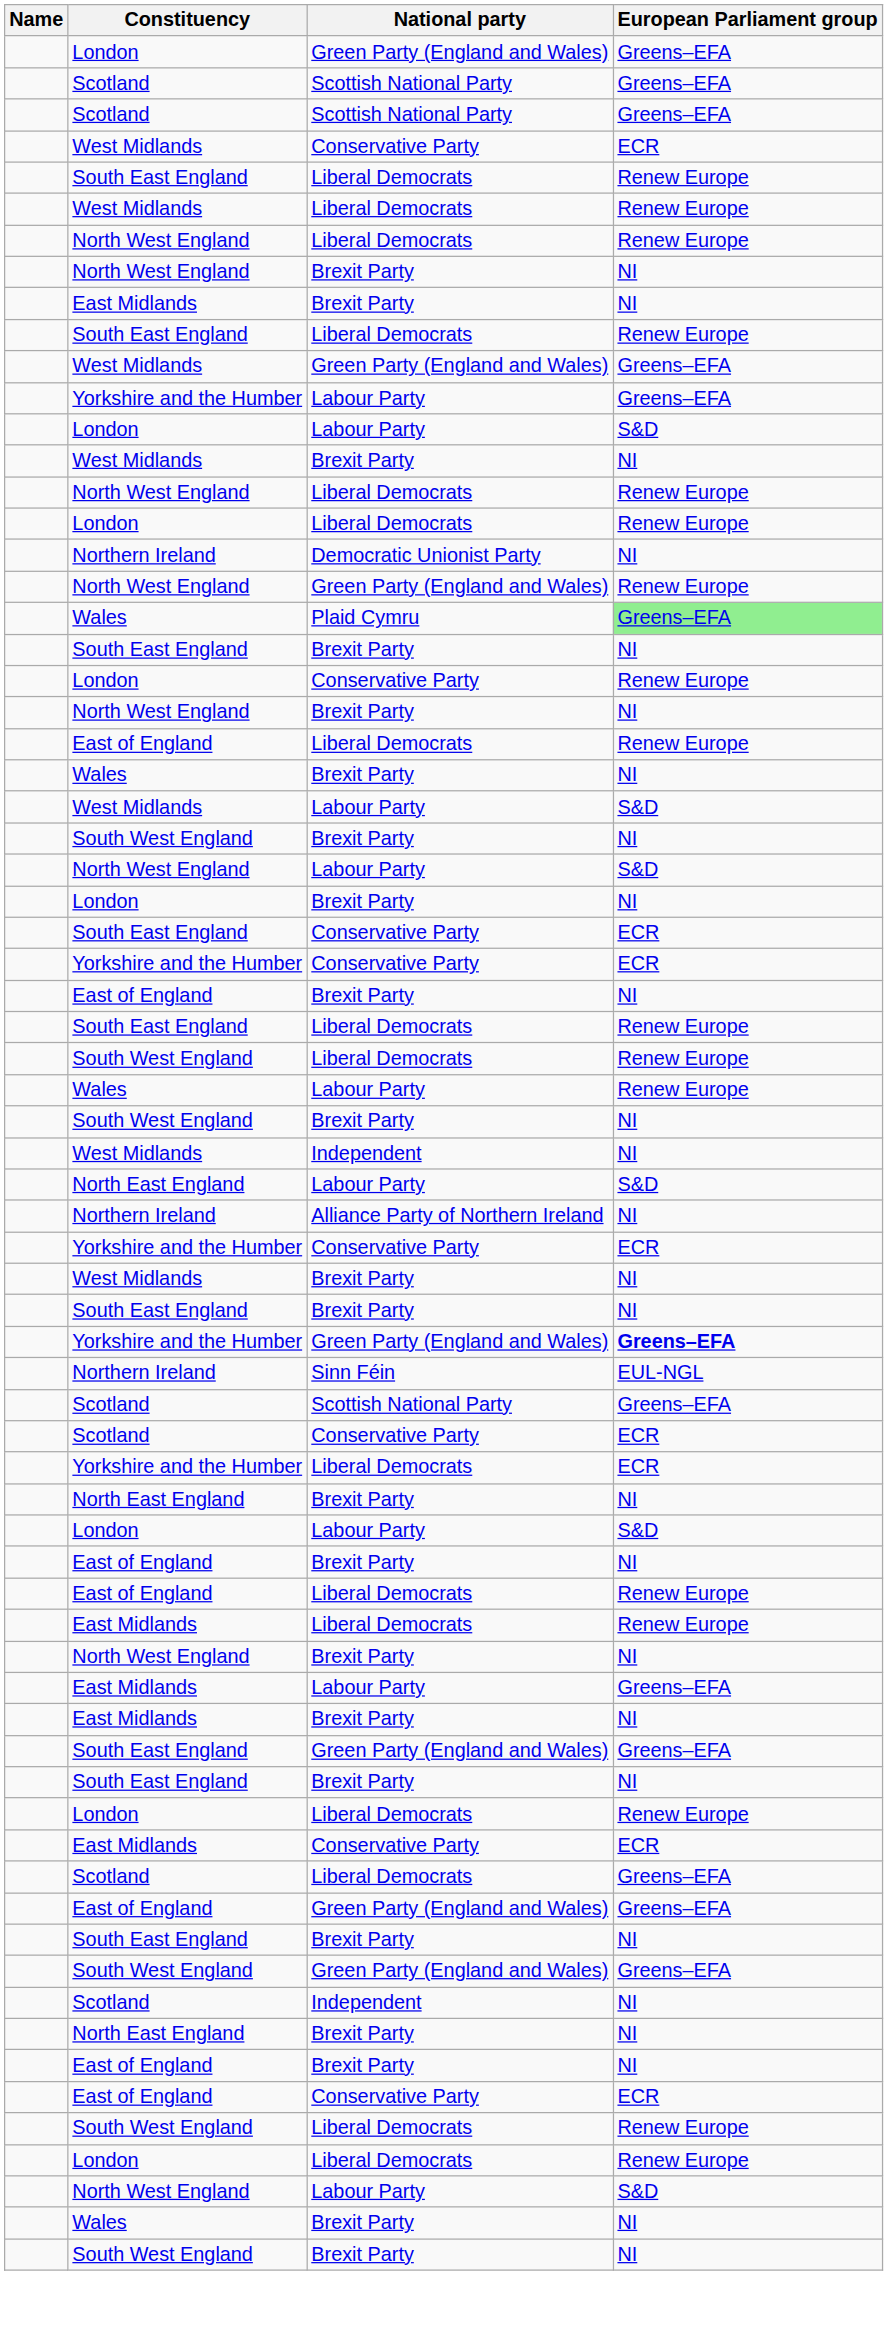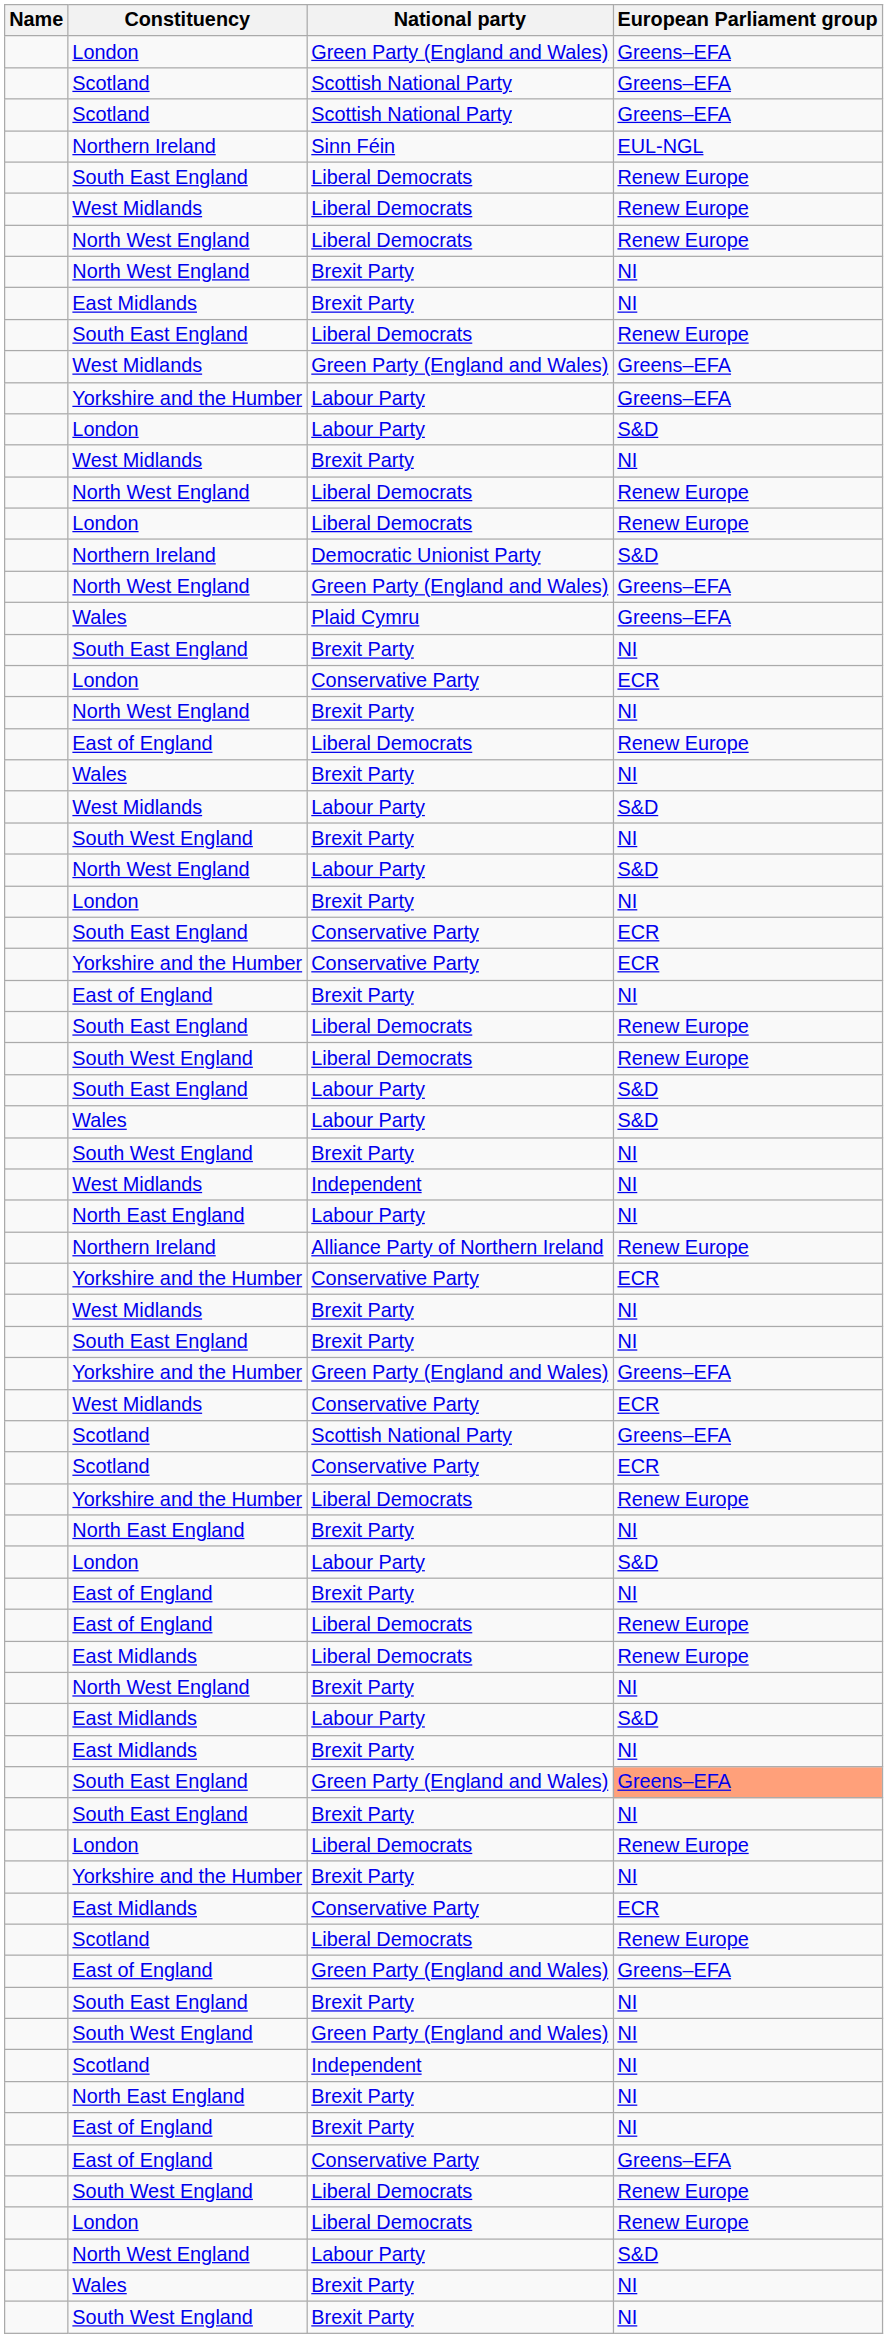 <table class="wikitable sortable">
 <tr>
 <th>Name</th>
 <th>Constituency</th>
 <th>National party</th>
 <th>European Parliament group</th>
 </tr>
 <tr>
 <td></td>
 <td><a href='#'>London</a></td>
 <td> <a href='#'>Green Party (England and Wales)</a></td>
 <td> <a href='#'>Greens–EFA</a></td>
 </tr>
 <tr>
 <td></td>
 <td><a href='#'>Scotland</a></td>
 <td> <a href='#'>Scottish National Party</a></td>
 <td> <a href='#'>Greens–EFA</a></td>
 </tr>
 <tr>
 <td></td>
 <td><a href='#'>Scotland</a></td>
 <td> <a href='#'>Scottish National Party</a></td>
 <td> <a href='#'>Greens–EFA</a></td>
 </tr>
 <tr>
 <td></td>
-<td><a href='#'>West Midlands</a></td>
-<td> <a href='#'>Conservative Party</a></td>
-<td> <a href='#'>ECR</a></td>
+<td><a href='#'>Northern Ireland</a></td>
+<td> <a href='#'>Sinn Féin</a></td>
+<td> <a href='#'>EUL-NGL</a></td>
 </tr>
 <tr>
 <td></td>
 <td><a href='#'>South East England</a></td>
 <td> <a href='#'>Liberal Democrats</a></td>
 <td> <a href='#'>Renew Europe</a></td>
 </tr>
 <tr>
 <td></td>
 <td><a href='#'>West Midlands</a></td>
 <td> <a href='#'>Liberal Democrats</a></td>
 <td> <a href='#'>Renew Europe</a></td>
 </tr>
 <tr>
 <td></td>
 <td><a href='#'>North West England</a></td>
 <td> <a href='#'>Liberal Democrats</a></td>
 <td> <a href='#'>Renew Europe</a></td>
 </tr>
 <tr>
 <td></td>
 <td><a href='#'>North West England</a></td>
 <td> <a href='#'>Brexit Party</a></td>
 <td> <a href='#'>NI</a></td>
 </tr>
 <tr>
 <td></td>
 <td><a href='#'>East Midlands</a></td>
 <td> <a href='#'>Brexit Party</a></td>
 <td> <a href='#'>NI</a></td>
 </tr>
 <tr>
 <td></td>
 <td><a href='#'>South East England</a></td>
 <td> <a href='#'>Liberal Democrats</a></td>
 <td> <a href='#'>Renew Europe</a></td>
 </tr>
 <tr>
 <td></td>
 <td><a href='#'>West Midlands</a></td>
 <td> <a href='#'>Green Party (England and Wales)</a></td>
 <td> <a href='#'>Greens–EFA</a></td>
 </tr>
 <tr>
 <td></td>
 <td><a href='#'>Yorkshire and the Humber</a></td>
 <td> <a href='#'>Labour Party</a></td>
 <td> <a href='#'>Greens–EFA</a></td>
 </tr>
 <tr>
 <td></td>
 <td><a href='#'>London</a></td>
 <td> <a href='#'>Labour Party</a></td>
 <td> <a href='#'>S&D</a></td>
 </tr>
 <tr>
 <td></td>
 <td><a href='#'>West Midlands</a></td>
 <td> <a href='#'>Brexit Party</a></td>
 <td> <a href='#'>NI</a></td>
 </tr>
 <tr>
 <td></td>
 <td><a href='#'>North West England</a></td>
 <td> <a href='#'>Liberal Democrats</a></td>
 <td> <a href='#'>Renew Europe</a></td>
 </tr>
 <tr>
 <td></td>
 <td><a href='#'>London</a></td>
 <td> <a href='#'>Liberal Democrats</a></td>
 <td> <a href='#'>Renew Europe</a></td>
 </tr>
 <tr>
 <td></td>
 <td><a href='#'>Northern Ireland</a></td>
 <td> <a href='#'>Democratic Unionist Party</a></td>
-<td> <a href='#'>NI</a></td>
+<td> <a href='#'>S&D</a></td>
 </tr>
 <tr>
 <td></td>
 <td><a href='#'>North West England</a></td>
 <td> <a href='#'>Green Party (England and Wales)</a></td>
-<td> <a href='#'>Renew Europe</a></td>
+<td> <a href='#'>Greens–EFA</a></td>
 </tr>
 <tr>
 <td></td>
 <td><a href='#'>Wales</a></td>
 <td> <a href='#'>Plaid Cymru</a></td>
-<td style="background: lightgreen;"> <a href='#'>Greens–EFA</a></td>
+<td> <a href='#'>Greens–EFA</a></td>
 </tr>
 <tr>
 <td></td>
 <td><a href='#'>South East England</a></td>
 <td> <a href='#'>Brexit Party</a></td>
 <td> <a href='#'>NI</a></td>
 </tr>
 <tr>
 <td></td>
 <td><a href='#'>London</a></td>
 <td> <a href='#'>Conservative Party</a></td>
-<td> <a href='#'>Renew Europe</a></td>
+<td> <a href='#'>ECR</a></td>
 </tr>
 <tr>
 <td></td>
 <td><a href='#'>North West England</a></td>
 <td> <a href='#'>Brexit Party</a></td>
 <td> <a href='#'>NI</a></td>
 </tr>
 <tr>
 <td></td>
 <td><a href='#'>East of England</a></td>
 <td> <a href='#'>Liberal Democrats</a></td>
 <td> <a href='#'>Renew Europe</a></td>
 </tr>
 <tr>
 <td></td>
 <td><a href='#'>Wales</a></td>
 <td> <a href='#'>Brexit Party</a></td>
 <td> <a href='#'>NI</a></td>
 </tr>
 <tr>
 <td></td>
 <td><a href='#'>West Midlands</a></td>
 <td> <a href='#'>Labour Party</a></td>
 <td> <a href='#'>S&D</a></td>
 </tr>
 <tr>
 <td></td>
 <td><a href='#'>South West England</a></td>
 <td> <a href='#'>Brexit Party</a></td>
 <td> <a href='#'>NI</a></td>
 </tr>
 <tr>
 <td></td>
 <td><a href='#'>North West England</a></td>
 <td> <a href='#'>Labour Party</a></td>
 <td> <a href='#'>S&D</a></td>
 </tr>
 <tr>
 <td></td>
 <td><a href='#'>London</a></td>
 <td> <a href='#'>Brexit Party</a></td>
 <td> <a href='#'>NI</a></td>
 </tr>
 <tr>
 <td></td>
 <td><a href='#'>South East England</a></td>
 <td> <a href='#'>Conservative Party</a></td>
 <td> <a href='#'>ECR</a></td>
 </tr>
 <tr>
 <td></td>
 <td><a href='#'>Yorkshire and the Humber</a></td>
 <td> <a href='#'>Conservative Party</a></td>
 <td> <a href='#'>ECR</a></td>
 </tr>
 <tr>
 <td></td>
 <td><a href='#'>East of England</a></td>
 <td> <a href='#'>Brexit Party</a></td>
 <td> <a href='#'>NI</a></td>
 </tr>
 <tr>
 <td></td>
 <td><a href='#'>South East England</a></td>
 <td> <a href='#'>Liberal Democrats</a></td>
 <td> <a href='#'>Renew Europe</a></td>
 </tr>
 <tr>
 <td></td>
 <td><a href='#'>South West England</a></td>
 <td> <a href='#'>Liberal Democrats</a></td>
 <td> <a href='#'>Renew Europe</a></td>
 </tr>
 <tr>
 <td></td>
+<td><a href='#'>South East England</a></td>
+<td> <a href='#'>Labour Party</a></td>
+<td> <a href='#'>S&D</a></td>
+</tr>
+<tr>
+<td></td>
 <td><a href='#'>Wales</a></td>
 <td> <a href='#'>Labour Party</a></td>
-<td> <a href='#'>Renew Europe</a></td>
+<td> <a href='#'>S&D</a></td>
 </tr>
 <tr>
 <td></td>
 <td><a href='#'>South West England</a></td>
 <td> <a href='#'>Brexit Party</a></td>
 <td> <a href='#'>NI</a></td>
 </tr>
 <tr>
 <td></td>
 <td><a href='#'>West Midlands</a></td>
 <td> <a href='#'>Independent</a></td>
 <td> <a href='#'>NI</a></td>
 </tr>
 <tr>
 <td></td>
 <td><a href='#'>North East England</a></td>
 <td> <a href='#'>Labour Party</a></td>
-<td> <a href='#'>S&D</a></td>
+<td> <a href='#'>NI</a></td>
 </tr>
 <tr>
 <td></td>
 <td><a href='#'>Northern Ireland</a></td>
 <td> <a href='#'>Alliance Party of Northern Ireland</a></td>
-<td> <a href='#'>NI</a></td>
+<td> <a href='#'>Renew Europe</a></td>
 </tr>
 <tr>
 <td></td>
 <td><a href='#'>Yorkshire and the Humber</a></td>
 <td> <a href='#'>Conservative Party</a></td>
 <td> <a href='#'>ECR</a></td>
 </tr>
 <tr>
 <td></td>
 <td><a href='#'>West Midlands</a></td>
 <td> <a href='#'>Brexit Party</a></td>
 <td> <a href='#'>NI</a></td>
 </tr>
 <tr>
 <td></td>
 <td><a href='#'>South East England</a></td>
 <td> <a href='#'>Brexit Party</a></td>
 <td> <a href='#'>NI</a></td>
 </tr>
 <tr>
 <td></td>
 <td><a href='#'>Yorkshire and the Humber</a></td>
 <td> <a href='#'>Green Party (England and Wales)</a></td>
-<td><strong> <a href='#'>Greens–EFA</a></strong></td>
+<td> <a href='#'>Greens–EFA</a></td>
 </tr>
 <tr>
 <td></td>
-<td><a href='#'>Northern Ireland</a></td>
-<td> <a href='#'>Sinn Féin</a></td>
-<td> <a href='#'>EUL-NGL</a></td>
+<td><a href='#'>West Midlands</a></td>
+<td> <a href='#'>Conservative Party</a></td>
+<td> <a href='#'>ECR</a></td>
 </tr>
 <tr>
 <td></td>
 <td><a href='#'>Scotland</a></td>
 <td> <a href='#'>Scottish National Party</a></td>
 <td> <a href='#'>Greens–EFA</a></td>
 </tr>
 <tr>
 <td></td>
 <td><a href='#'>Scotland</a></td>
 <td> <a href='#'>Conservative Party</a></td>
 <td> <a href='#'>ECR</a></td>
 </tr>
 <tr>
 <td></td>
 <td><a href='#'>Yorkshire and the Humber</a></td>
 <td> <a href='#'>Liberal Democrats</a></td>
-<td> <a href='#'>ECR</a></td>
+<td> <a href='#'>Renew Europe</a></td>
 </tr>
 <tr>
 <td></td>
 <td><a href='#'>North East England</a></td>
 <td> <a href='#'>Brexit Party</a></td>
 <td> <a href='#'>NI</a></td>
 </tr>
 <tr>
 <td></td>
 <td><a href='#'>London</a></td>
 <td> <a href='#'>Labour Party</a></td>
 <td> <a href='#'>S&D</a></td>
 </tr>
 <tr>
 <td></td>
 <td><a href='#'>East of England</a></td>
 <td> <a href='#'>Brexit Party</a></td>
 <td> <a href='#'>NI</a></td>
 </tr>
 <tr>
 <td></td>
 <td><a href='#'>East of England</a></td>
 <td> <a href='#'>Liberal Democrats</a></td>
 <td> <a href='#'>Renew Europe</a></td>
 </tr>
 <tr>
 <td></td>
 <td><a href='#'>East Midlands</a></td>
 <td> <a href='#'>Liberal Democrats</a></td>
 <td> <a href='#'>Renew Europe</a></td>
 </tr>
 <tr>
 <td></td>
 <td><a href='#'>North West England</a></td>
 <td> <a href='#'>Brexit Party</a></td>
 <td> <a href='#'>NI</a></td>
 </tr>
 <tr>
 <td></td>
 <td><a href='#'>East Midlands</a></td>
 <td> <a href='#'>Labour Party</a></td>
-<td> <a href='#'>Greens–EFA</a></td>
+<td> <a href='#'>S&D</a></td>
 </tr>
 <tr>
 <td></td>
 <td><a href='#'>East Midlands</a></td>
 <td> <a href='#'>Brexit Party</a></td>
 <td> <a href='#'>NI</a></td>
 </tr>
 <tr>
 <td></td>
 <td><a href='#'>South East England</a></td>
 <td> <a href='#'>Green Party (England and Wales)</a></td>
-<td> <a href='#'>Greens–EFA</a></td>
+<td style="background: lightsalmon;"> <a href='#'>Greens–EFA</a></td>
 </tr>
 <tr>
 <td></td>
 <td><a href='#'>South East England</a></td>
 <td> <a href='#'>Brexit Party</a></td>
 <td> <a href='#'>NI</a></td>
 </tr>
 <tr>
 <td></td>
 <td><a href='#'>London</a></td>
 <td> <a href='#'>Liberal Democrats</a></td>
 <td> <a href='#'>Renew Europe</a></td>
 </tr>
 <tr>
 <td></td>
+<td><a href='#'>Yorkshire and the Humber</a></td>
+<td> <a href='#'>Brexit Party</a></td>
+<td> <a href='#'>NI</a></td>
+</tr>
+<tr>
+<td></td>
 <td><a href='#'>East Midlands</a></td>
 <td> <a href='#'>Conservative Party</a></td>
 <td> <a href='#'>ECR</a></td>
 </tr>
 <tr>
 <td></td>
 <td><a href='#'>Scotland</a></td>
 <td> <a href='#'>Liberal Democrats</a></td>
-<td> <a href='#'>Greens–EFA</a></td>
+<td> <a href='#'>Renew Europe</a></td>
 </tr>
 <tr>
 <td></td>
 <td><a href='#'>East of England</a></td>
 <td> <a href='#'>Green Party (England and Wales)</a></td>
 <td> <a href='#'>Greens–EFA</a></td>
 </tr>
 <tr>
 <td></td>
 <td><a href='#'>South East England</a></td>
 <td> <a href='#'>Brexit Party</a></td>
 <td> <a href='#'>NI</a></td>
 </tr>
 <tr>
 <td></td>
 <td><a href='#'>South West England</a></td>
 <td> <a href='#'>Green Party (England and Wales)</a></td>
-<td> <a href='#'>Greens–EFA</a></td>
+<td> <a href='#'>NI</a></td>
 </tr>
 <tr>
 <td></td>
 <td><a href='#'>Scotland</a></td>
 <td> <a href='#'>Independent</a></td>
 <td> <a href='#'>NI</a></td>
 </tr>
 <tr>
 <td></td>
 <td><a href='#'>North East England</a></td>
 <td> <a href='#'>Brexit Party</a></td>
 <td> <a href='#'>NI</a></td>
 </tr>
 <tr>
 <td></td>
 <td><a href='#'>East of England</a></td>
 <td> <a href='#'>Brexit Party</a></td>
 <td> <a href='#'>NI</a></td>
 </tr>
 <tr>
 <td></td>
 <td><a href='#'>East of England</a></td>
 <td> <a href='#'>Conservative Party</a></td>
-<td> <a href='#'>ECR</a></td>
+<td> <a href='#'>Greens–EFA</a></td>
 </tr>
 <tr>
 <td></td>
 <td><a href='#'>South West England</a></td>
 <td> <a href='#'>Liberal Democrats</a></td>
 <td> <a href='#'>Renew Europe</a></td>
 </tr>
 <tr>
 <td></td>
 <td><a href='#'>London</a></td>
 <td> <a href='#'>Liberal Democrats</a></td>
 <td> <a href='#'>Renew Europe</a></td>
 </tr>
 <tr>
 <td></td>
 <td><a href='#'>North West England</a></td>
 <td> <a href='#'>Labour Party</a></td>
 <td> <a href='#'>S&D</a></td>
 </tr>
 <tr>
 <td></td>
 <td><a href='#'>Wales</a></td>
 <td> <a href='#'>Brexit Party</a></td>
 <td> <a href='#'>NI</a></td>
 </tr>
 <tr>
 <td></td>
 <td><a href='#'>South West England</a></td>
 <td> <a href='#'>Brexit Party</a></td>
 <td> <a href='#'>NI</a></td>
 </tr>
 </table>
